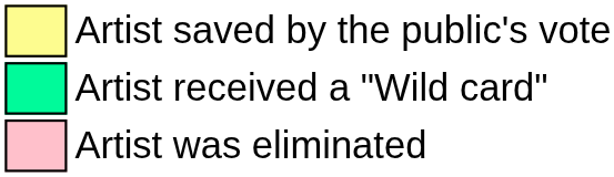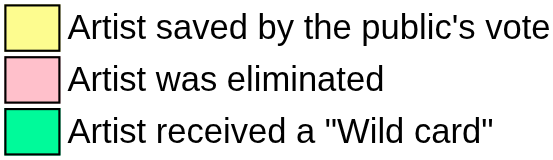 <table class="toccolours" style="font-size: 100%; white-space: nowrap">
 <tr>
 <td style="background:#fdfc8f; border:1px solid black">     </td>
 <td>Artist saved by the public's vote</td>
 </tr>
 <tr>
+<td style="background: pink; border:1px solid black">     </td>
+<td>Artist was eliminated</td>
+</tr>
+<tr>
 <td style="background:#00fa9a; border:1px solid black">     </td>
 <td>Artist received a "Wild card"</td>
 </tr>
-<tr>
-<td style="background: pink; border:1px solid black">     </td>
-<td>Artist was eliminated</td>
-</tr>
 </table>
